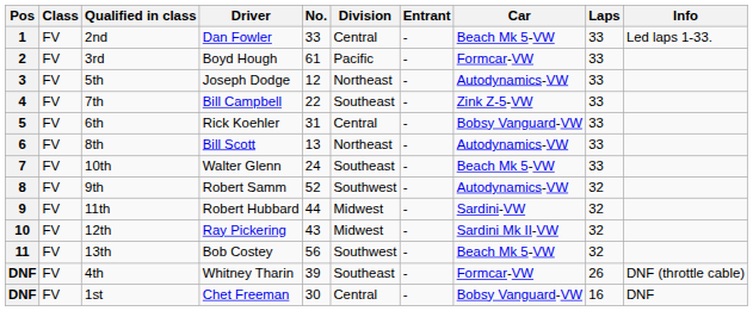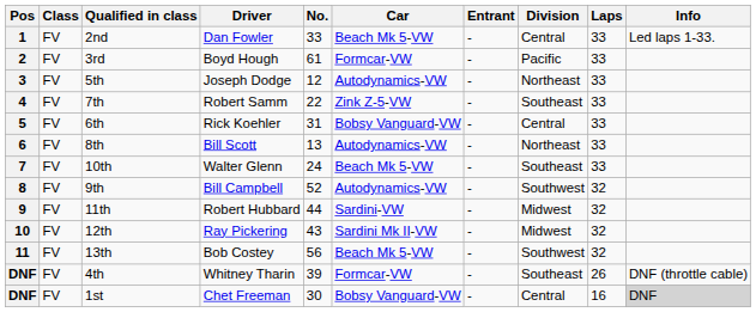 <table class="wikitable">
 <tr>
 <th>Pos</th>
 <th>Class</th>
 <th>Qualified in class</th>
 <th>Driver</th>
 <th>No.</th>
+<th>Car</th>
+<th>Entrant</th>
 <th>Division</th>
-<th>Entrant</th>
-<th>Car</th>
 <th>Laps</th>
 <th>Info</th>
 </tr>
 <tr>
 <th>1</th>
 <td>FV</td>
 <td>2nd</td>
 <td> <a href='#'>Dan Fowler</a></td>
 <td>33</td>
+<td><a href='#'>Beach Mk 5</a>-<a href='#'>VW</a></td>
+<td>-</td>
 <td>Central</td>
-<td>-</td>
-<td><a href='#'>Beach Mk 5</a>-<a href='#'>VW</a></td>
 <td>33</td>
 <td>Led laps 1-33.</td>
 </tr>
 <tr>
 <th>2</th>
 <td>FV</td>
 <td>3rd</td>
 <td> Boyd Hough</td>
 <td>61</td>
+<td><a href='#'>Formcar</a>-<a href='#'>VW</a></td>
+<td>-</td>
 <td>Pacific</td>
-<td>-</td>
-<td><a href='#'>Formcar</a>-<a href='#'>VW</a></td>
 <td>33</td>
 <td></td>
 </tr>
 <tr>
 <th>3</th>
 <td>FV</td>
 <td>5th</td>
 <td> Joseph Dodge</td>
 <td>12</td>
+<td><a href='#'>Autodynamics</a>-<a href='#'>VW</a></td>
+<td>-</td>
 <td>Northeast</td>
-<td>-</td>
-<td><a href='#'>Autodynamics</a>-<a href='#'>VW</a></td>
 <td>33</td>
 <td></td>
 </tr>
 <tr>
 <th>4</th>
 <td>FV</td>
 <td>7th</td>
-<td> <a href='#'>Bill Campbell</a></td>
+<td> Robert Samm</td>
 <td>22</td>
+<td><a href='#'>Zink Z-5</a>-<a href='#'>VW</a></td>
+<td>-</td>
 <td>Southeast</td>
-<td>-</td>
-<td><a href='#'>Zink Z-5</a>-<a href='#'>VW</a></td>
 <td>33</td>
 <td></td>
 </tr>
 <tr>
 <th>5</th>
 <td>FV</td>
 <td>6th</td>
 <td> Rick Koehler</td>
 <td>31</td>
+<td><a href='#'>Bobsy Vanguard</a>-<a href='#'>VW</a></td>
+<td>-</td>
 <td>Central</td>
-<td>-</td>
-<td><a href='#'>Bobsy Vanguard</a>-<a href='#'>VW</a></td>
 <td>33</td>
 <td></td>
 </tr>
 <tr>
 <th>6</th>
 <td>FV</td>
 <td>8th</td>
 <td> <a href='#'>Bill Scott</a></td>
 <td>13</td>
+<td><a href='#'>Autodynamics</a>-<a href='#'>VW</a></td>
+<td>-</td>
 <td>Northeast</td>
-<td>-</td>
-<td><a href='#'>Autodynamics</a>-<a href='#'>VW</a></td>
 <td>33</td>
 <td></td>
 </tr>
 <tr>
 <th>7</th>
 <td>FV</td>
 <td>10th</td>
 <td> Walter Glenn</td>
 <td>24</td>
+<td><a href='#'>Beach Mk 5</a>-<a href='#'>VW</a></td>
+<td>-</td>
 <td>Southeast</td>
-<td>-</td>
-<td><a href='#'>Beach Mk 5</a>-<a href='#'>VW</a></td>
 <td>33</td>
 <td></td>
 </tr>
 <tr>
 <th>8</th>
 <td>FV</td>
 <td>9th</td>
-<td> Robert Samm</td>
+<td> <a href='#'>Bill Campbell</a></td>
 <td>52</td>
+<td><a href='#'>Autodynamics</a>-<a href='#'>VW</a></td>
+<td>-</td>
 <td>Southwest</td>
-<td>-</td>
-<td><a href='#'>Autodynamics</a>-<a href='#'>VW</a></td>
 <td>32</td>
 <td></td>
 </tr>
 <tr>
 <th>9</th>
 <td>FV</td>
 <td>11th</td>
 <td> Robert Hubbard</td>
 <td>44</td>
+<td><a href='#'>Sardini</a>-<a href='#'>VW</a></td>
+<td>-</td>
 <td>Midwest</td>
-<td>-</td>
-<td><a href='#'>Sardini</a>-<a href='#'>VW</a></td>
 <td>32</td>
 <td></td>
 </tr>
 <tr>
 <th>10</th>
 <td>FV</td>
 <td>12th</td>
 <td> <a href='#'>Ray Pickering</a></td>
 <td>43</td>
+<td><a href='#'>Sardini Mk II</a>-<a href='#'>VW</a></td>
+<td>-</td>
 <td>Midwest</td>
-<td>-</td>
-<td><a href='#'>Sardini Mk II</a>-<a href='#'>VW</a></td>
 <td>32</td>
 <td></td>
 </tr>
 <tr>
 <th>11</th>
 <td>FV</td>
 <td>13th</td>
 <td> Bob Costey</td>
 <td>56</td>
+<td><a href='#'>Beach Mk 5</a>-<a href='#'>VW</a></td>
+<td>-</td>
 <td>Southwest</td>
-<td>-</td>
-<td><a href='#'>Beach Mk 5</a>-<a href='#'>VW</a></td>
 <td>32</td>
 <td></td>
 </tr>
 <tr>
 <th>DNF</th>
 <td>FV</td>
 <td>4th</td>
 <td> Whitney Tharin</td>
 <td>39</td>
+<td><a href='#'>Formcar</a>-<a href='#'>VW</a></td>
+<td>-</td>
 <td>Southeast</td>
-<td>-</td>
-<td><a href='#'>Formcar</a>-<a href='#'>VW</a></td>
 <td>26</td>
 <td>DNF (throttle cable)</td>
 </tr>
 <tr>
 <th>DNF</th>
 <td>FV</td>
 <td>1st</td>
 <td> <a href='#'>Chet Freeman</a></td>
 <td>30</td>
+<td><a href='#'>Bobsy Vanguard</a>-<a href='#'>VW</a></td>
+<td>-</td>
 <td>Central</td>
-<td>-</td>
-<td><a href='#'>Bobsy Vanguard</a>-<a href='#'>VW</a></td>
 <td>16</td>
-<td>DNF</td>
+<td style="background: lightgrey;">DNF</td>
 </tr>
 </table>
